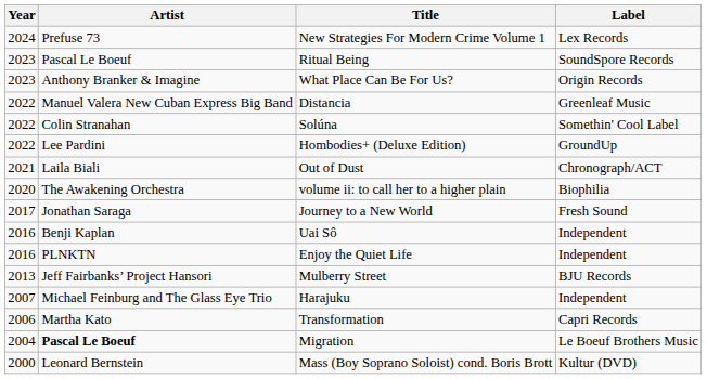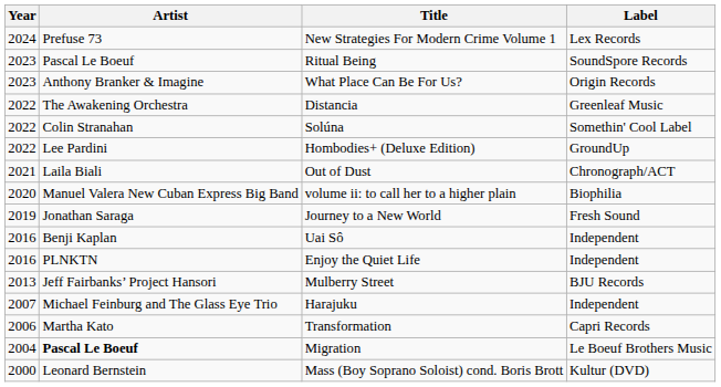 <table class="wikitable">
 <tr>
 <th>Year</th>
 <th>Artist</th>
 <th>Title</th>
 <th>Label</th>
 </tr>
 <tr>
 <td>2024</td>
 <td>Prefuse 73</td>
 <td>New Strategies For Modern Crime Volume 1</td>
 <td>Lex Records</td>
 </tr>
 <tr>
 <td>2023</td>
 <td>Pascal Le Boeuf</td>
 <td>Ritual Being</td>
 <td>SoundSpore Records</td>
 </tr>
 <tr>
 <td>2023</td>
 <td>Anthony Branker & Imagine</td>
 <td>What Place Can Be For Us?</td>
 <td>Origin Records</td>
 </tr>
 <tr>
 <td>2022</td>
-<td>Manuel Valera New Cuban Express Big Band</td>
+<td>The Awakening Orchestra</td>
 <td>Distancia</td>
 <td>Greenleaf Music</td>
 </tr>
 <tr>
 <td>2022</td>
 <td>Colin Stranahan</td>
 <td>Solúna</td>
 <td>Somethin' Cool Label</td>
 </tr>
 <tr>
 <td>2022</td>
 <td>Lee Pardini</td>
 <td>Hombodies+  (Deluxe Edition)</td>
 <td>GroundUp</td>
 </tr>
 <tr>
 <td>2021</td>
 <td>Laila Biali</td>
 <td>Out of Dust</td>
 <td>Chronograph/ACT</td>
 </tr>
 <tr>
 <td>2020</td>
-<td>The Awakening Orchestra</td>
+<td>Manuel Valera New Cuban Express Big Band</td>
 <td>volume ii: to call her to a higher plain</td>
 <td>Biophilia</td>
 </tr>
 <tr>
-<td>2017</td>
+<td>2019</td>
 <td>Jonathan Saraga</td>
 <td>Journey to a New World</td>
 <td>Fresh Sound</td>
 </tr>
 <tr>
 <td>2016</td>
 <td>Benji Kaplan</td>
 <td>Uai Sô</td>
 <td>Independent</td>
 </tr>
 <tr>
 <td>2016</td>
 <td>PLNKTN</td>
 <td>Enjoy the Quiet Life</td>
 <td>Independent</td>
 </tr>
 <tr>
 <td>2013</td>
 <td>Jeff Fairbanks’ Project Hansori</td>
 <td>Mulberry Street</td>
 <td>BJU Records</td>
 </tr>
 <tr>
 <td>2007</td>
 <td>Michael Feinburg and The Glass Eye Trio</td>
 <td>Harajuku</td>
 <td>Independent</td>
 </tr>
 <tr>
 <td>2006</td>
 <td>Martha Kato</td>
 <td>Transformation</td>
 <td>Capri Records</td>
 </tr>
 <tr>
 <td>2004</td>
 <td><strong>Pascal Le Boeuf</strong></td>
 <td>Migration</td>
 <td>Le Boeuf Brothers Music</td>
 </tr>
 <tr>
 <td>2000</td>
 <td>Leonard Bernstein</td>
 <td>Mass (Boy Soprano Soloist) cond. Boris Brott</td>
 <td>Kultur (DVD)</td>
 </tr>
 </table>
